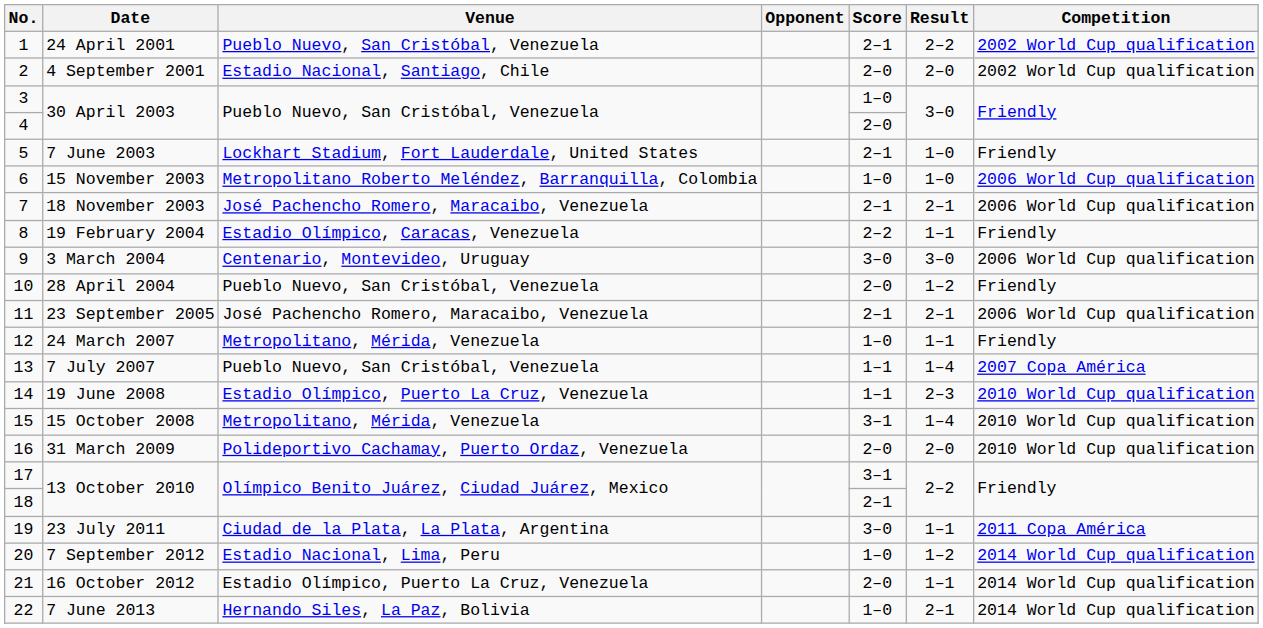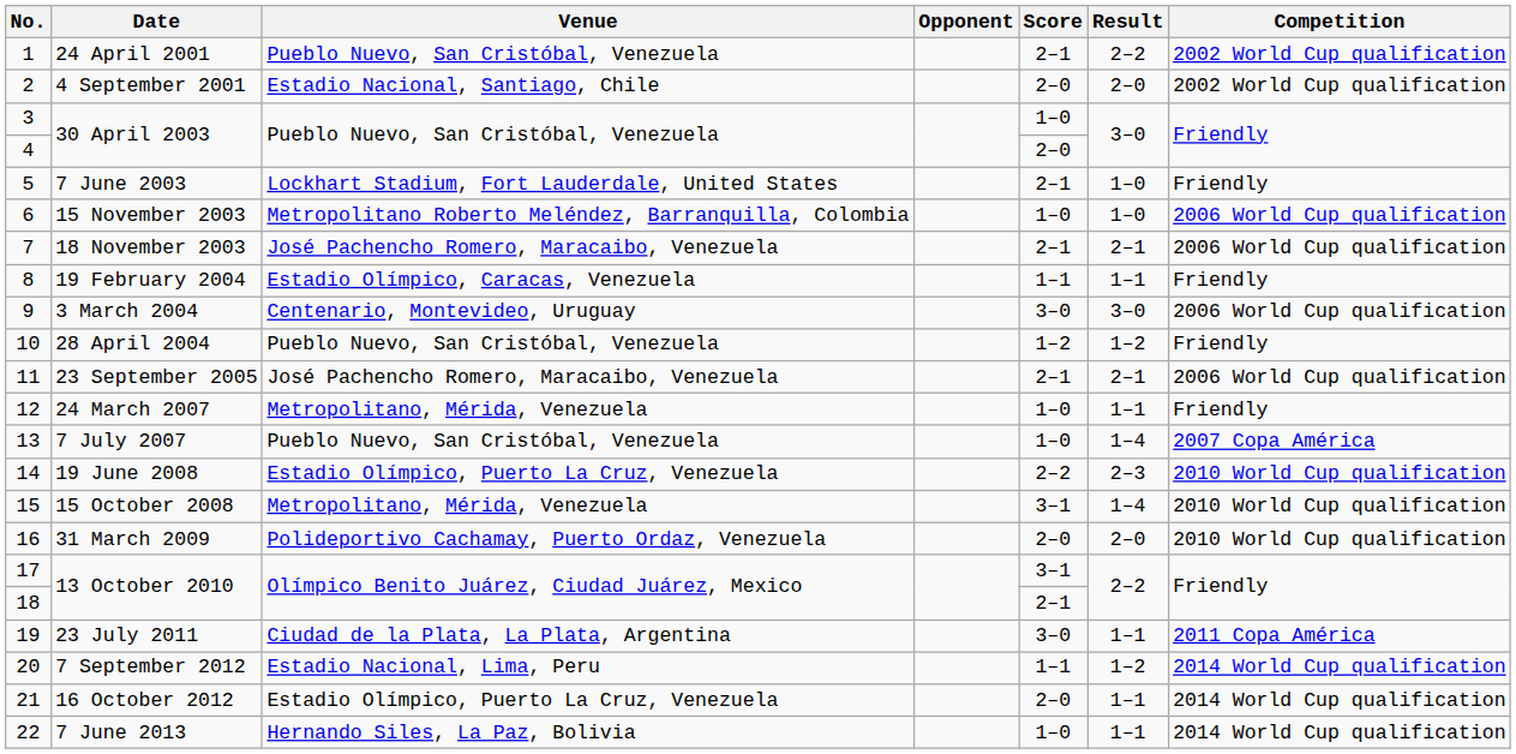 <table class="wikitable sortable">
 <tr>
 <th scope="col">No.</th>
 <th scope="col">Date</th>
 <th scope="col">Venue</th>
 <th scope="col">Opponent</th>
 <th scope="col">Score</th>
 <th scope="col">Result</th>
 <th scope="col">Competition</th>
 </tr>
 <tr>
 <td align="center">1</td>
 <td>24 April 2001</td>
 <td><a href='#'>Pueblo Nuevo</a>, <a href='#'>San Cristóbal</a>, Venezuela</td>
 <td></td>
 <td align="center">2–1</td>
 <td align="center">2–2</td>
 <td><a href='#'>2002 World Cup qualification</a></td>
 </tr>
 <tr>
 <td align="center">2</td>
 <td>4 September 2001</td>
 <td><a href='#'>Estadio Nacional</a>, <a href='#'>Santiago</a>, Chile</td>
 <td></td>
 <td align="center">2–0</td>
 <td align="center">2–0</td>
 <td>2002 World Cup qualification</td>
 </tr>
 <tr>
 <td align="center">3</td>
 <td rowspan="2">30 April 2003</td>
 <td rowspan="2">Pueblo Nuevo, San Cristóbal, Venezuela</td>
 <td rowspan="2"></td>
 <td align="center">1–0</td>
 <td rowspan="2" style="text-align:center">3–0</td>
 <td rowspan="2"><a href='#'>Friendly</a></td>
 </tr>
 <tr>
 <td align="center">4</td>
 <td align="center">2–0</td>
 </tr>
 <tr>
 <td align="center">5</td>
 <td>7 June 2003</td>
 <td><a href='#'>Lockhart Stadium</a>, <a href='#'>Fort Lauderdale</a>, United States</td>
 <td></td>
 <td align="center">2–1</td>
 <td align="center">1–0</td>
 <td>Friendly</td>
 </tr>
 <tr>
 <td align="center">6</td>
 <td>15 November 2003</td>
 <td><a href='#'>Metropolitano Roberto Meléndez</a>, <a href='#'>Barranquilla</a>, Colombia</td>
 <td></td>
 <td align="center">1–0</td>
 <td align="center">1–0</td>
 <td><a href='#'>2006 World Cup qualification</a></td>
 </tr>
 <tr>
 <td align="center">7</td>
 <td>18 November 2003</td>
 <td><a href='#'>José Pachencho Romero</a>, <a href='#'>Maracaibo</a>, Venezuela</td>
 <td></td>
 <td align="center">2–1</td>
 <td align="center">2–1</td>
 <td>2006 World Cup qualification</td>
 </tr>
 <tr>
 <td align="center">8</td>
 <td>19 February 2004</td>
 <td><a href='#'>Estadio Olímpico</a>, <a href='#'>Caracas</a>, Venezuela</td>
 <td></td>
-<td align="center">2–2</td>
+<td align="center">1–1</td>
 <td align="center">1–1</td>
 <td>Friendly</td>
 </tr>
 <tr>
 <td align="center">9</td>
 <td>3 March 2004</td>
 <td><a href='#'>Centenario</a>, <a href='#'>Montevideo</a>, Uruguay</td>
 <td></td>
 <td align="center">3–0</td>
 <td align="center">3–0</td>
 <td>2006 World Cup qualification</td>
 </tr>
 <tr>
 <td align="center">10</td>
 <td>28 April 2004</td>
 <td>Pueblo Nuevo, San Cristóbal, Venezuela</td>
 <td></td>
-<td align="center">2–0</td>
+<td align="center">1–2</td>
 <td align="center">1–2</td>
 <td>Friendly</td>
 </tr>
 <tr>
 <td align="center">11</td>
 <td>23 September 2005</td>
 <td>José Pachencho Romero, Maracaibo, Venezuela</td>
 <td></td>
 <td align="center">2–1</td>
 <td align="center">2–1</td>
 <td>2006 World Cup qualification</td>
 </tr>
 <tr>
 <td align="center">12</td>
 <td>24 March 2007</td>
 <td><a href='#'>Metropolitano</a>, <a href='#'>Mérida</a>, Venezuela</td>
 <td></td>
 <td align="center">1–0</td>
 <td align="center">1–1</td>
 <td>Friendly</td>
 </tr>
 <tr>
 <td align="center">13</td>
 <td>7 July 2007</td>
 <td>Pueblo Nuevo, San Cristóbal, Venezuela</td>
 <td></td>
-<td align="center">1–1</td>
+<td align="center">1–0</td>
 <td align="center">1–4</td>
 <td><a href='#'>2007 Copa América</a></td>
 </tr>
 <tr>
 <td align="center">14</td>
 <td>19 June 2008</td>
 <td><a href='#'>Estadio Olímpico</a>, <a href='#'>Puerto La Cruz</a>, Venezuela</td>
 <td></td>
-<td align="center">1–1</td>
+<td align="center">2–2</td>
 <td align="center">2–3</td>
 <td><a href='#'>2010 World Cup qualification</a></td>
 </tr>
 <tr>
 <td align="center">15</td>
 <td>15 October 2008</td>
 <td><a href='#'>Metropolitano</a>, <a href='#'>Mérida</a>, Venezuela</td>
 <td></td>
 <td align="center">3–1</td>
 <td align="center">1–4</td>
 <td>2010 World Cup qualification</td>
 </tr>
 <tr>
 <td align="center">16</td>
 <td>31 March 2009</td>
 <td><a href='#'>Polideportivo Cachamay</a>, <a href='#'>Puerto Ordaz</a>, Venezuela</td>
 <td></td>
 <td align="center">2–0</td>
 <td align="center">2–0</td>
 <td>2010 World Cup qualification</td>
 </tr>
 <tr>
 <td align="center">17</td>
 <td rowspan="2">13 October 2010</td>
 <td rowspan="2"><a href='#'>Olímpico Benito Juárez</a>, <a href='#'>Ciudad Juárez</a>, Mexico</td>
 <td rowspan="2"></td>
 <td align="center">3–1</td>
 <td rowspan="2" style="text-align:center">2–2</td>
 <td rowspan="2">Friendly</td>
 </tr>
 <tr>
 <td align="center">18</td>
 <td align="center">2–1</td>
 </tr>
 <tr>
 <td align="center">19</td>
 <td>23 July 2011</td>
 <td><a href='#'>Ciudad de la Plata</a>, <a href='#'>La Plata</a>, Argentina</td>
 <td></td>
 <td align="center">3–0</td>
 <td align="center">1–1</td>
 <td><a href='#'>2011 Copa América</a></td>
 </tr>
 <tr>
 <td align="center">20</td>
 <td>7 September 2012</td>
 <td><a href='#'>Estadio Nacional</a>, <a href='#'>Lima</a>, Peru</td>
 <td></td>
-<td align="center">1–0</td>
+<td align="center">1–1</td>
 <td align="center">1–2</td>
 <td><a href='#'>2014 World Cup qualification</a></td>
 </tr>
 <tr>
 <td align="center">21</td>
 <td>16 October 2012</td>
 <td>Estadio Olímpico, Puerto La Cruz, Venezuela</td>
 <td></td>
 <td align="center">2–0</td>
 <td align="center">1–1</td>
 <td>2014 World Cup qualification</td>
 </tr>
 <tr>
 <td align="center">22</td>
 <td>7 June 2013</td>
 <td><a href='#'>Hernando Siles</a>, <a href='#'>La Paz</a>, Bolivia</td>
 <td></td>
 <td align="center">1–0</td>
-<td align="center">2–1</td>
+<td align="center">1–1</td>
 <td>2014 World Cup qualification</td>
 </tr>
 </table>
